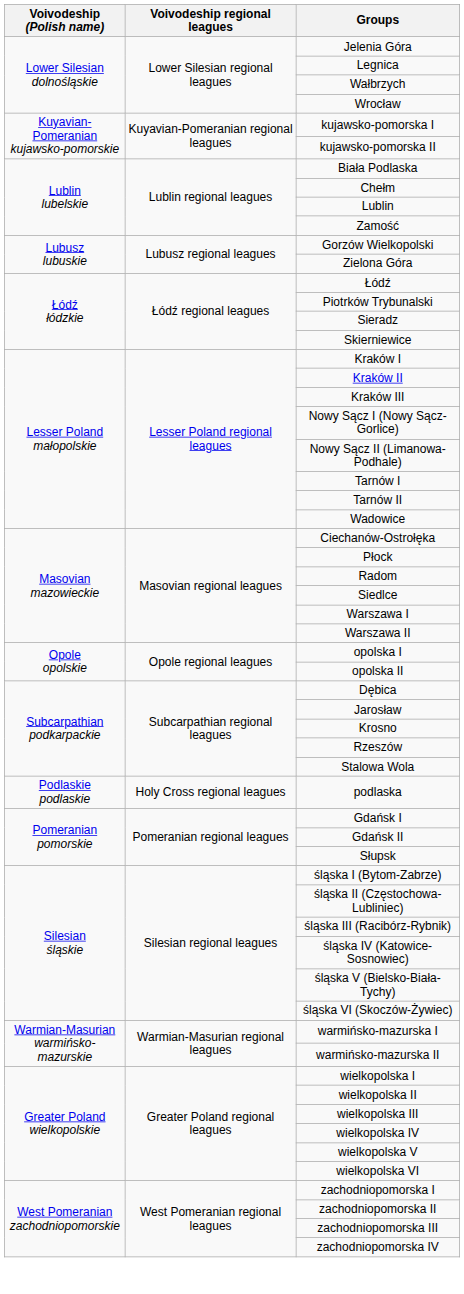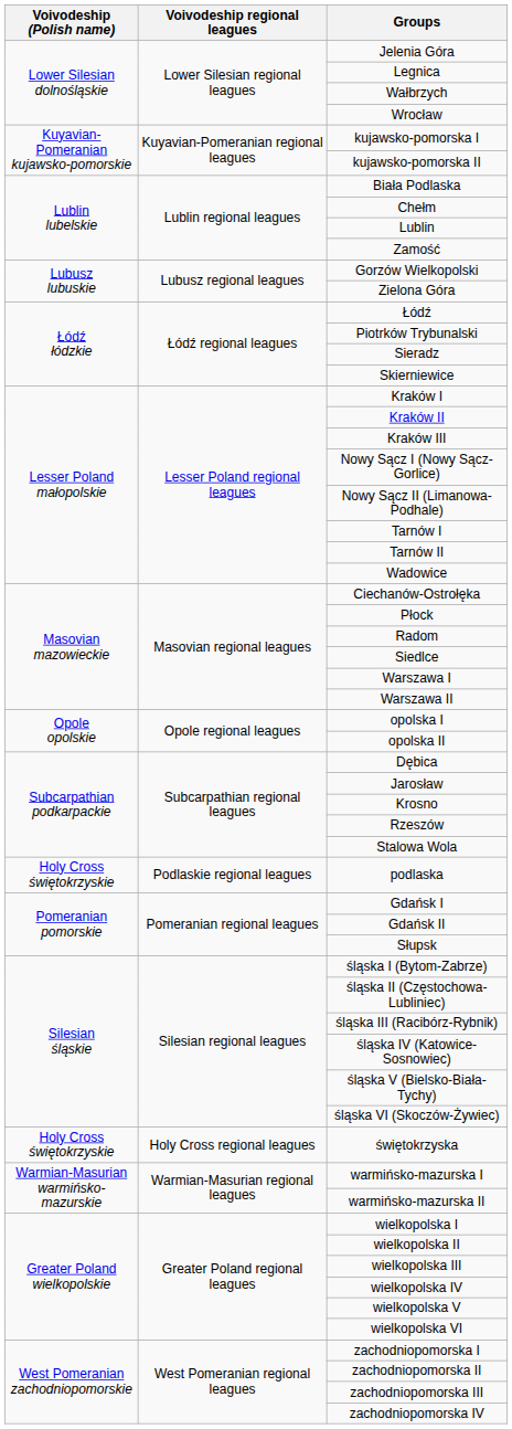 <table class="wikitable" style="text-align: center;">
 <tr>
 <th>Voivodeship <br> <em>(Polish name)</em></th>
 <th>Voivodeship regional leagues</th>
 <th>Groups</th>
 </tr>
 <tr>
 <td rowspan="4"><a href='#'>Lower Silesian</a> <br> <em>dolnośląskie</em></td>
 <td rowspan="4">Lower Silesian regional leagues</td>
 <td>Jelenia Góra</td>
 </tr>
 <tr>
 <td>Legnica</td>
 </tr>
 <tr>
 <td>Wałbrzych</td>
 </tr>
 <tr>
 <td>Wrocław</td>
 </tr>
 <tr>
 <td rowspan="2"><a href='#'>Kuyavian-Pomeranian</a> <br> <em>kujawsko-pomorskie</em></td>
 <td rowspan="2">Kuyavian-Pomeranian regional leagues</td>
 <td>kujawsko-pomorska I</td>
 </tr>
 <tr>
 <td>kujawsko-pomorska II</td>
 </tr>
 <tr>
 <td rowspan="4"><a href='#'>Lublin</a> <br> <em>lubelskie</em></td>
 <td rowspan="4">Lublin regional leagues</td>
 <td>Biała Podlaska</td>
 </tr>
 <tr>
 <td>Chełm</td>
 </tr>
 <tr>
 <td>Lublin</td>
 </tr>
 <tr>
 <td>Zamość</td>
 </tr>
 <tr>
 <td rowspan="2"><a href='#'>Lubusz</a> <br> <em>lubuskie</em></td>
 <td rowspan="2">Lubusz regional leagues</td>
 <td>Gorzów Wielkopolski</td>
 </tr>
 <tr>
 <td>Zielona Góra</td>
 </tr>
 <tr>
 <td rowspan="4"><a href='#'>Łódź</a> <br> <em>łódzkie</em></td>
 <td rowspan="4">Łódź regional leagues</td>
 <td>Łódź</td>
 </tr>
 <tr>
 <td>Piotrków Trybunalski</td>
 </tr>
 <tr>
 <td>Sieradz</td>
 </tr>
 <tr>
 <td>Skierniewice</td>
 </tr>
 <tr>
 <td rowspan="8"><a href='#'>Lesser Poland</a> <br> <em>małopolskie</em></td>
 <td rowspan="8"><a href='#'>Lesser Poland regional leagues</a></td>
 <td>Kraków I</td>
 </tr>
 <tr>
 <td><a href='#'>Kraków II</a></td>
 </tr>
 <tr>
 <td>Kraków III</td>
 </tr>
 <tr>
 <td>Nowy Sącz I (Nowy Sącz-Gorlice)</td>
 </tr>
 <tr>
 <td>Nowy Sącz II (Limanowa-Podhale)</td>
 </tr>
 <tr>
 <td>Tarnów I</td>
 </tr>
 <tr>
 <td>Tarnów II</td>
 </tr>
 <tr>
 <td>Wadowice</td>
 </tr>
 <tr>
 <td rowspan="6"><a href='#'>Masovian</a> <br> <em>mazowieckie</em></td>
 <td rowspan="6">Masovian regional leagues</td>
 <td>Ciechanów-Ostrołęka</td>
 </tr>
 <tr>
 <td>Płock</td>
 </tr>
 <tr>
 <td>Radom</td>
 </tr>
 <tr>
 <td>Siedlce</td>
 </tr>
 <tr>
 <td>Warszawa I</td>
 </tr>
 <tr>
 <td>Warszawa II</td>
 </tr>
 <tr>
 <td rowspan="2"><a href='#'>Opole</a> <br> <em>opolskie</em></td>
 <td rowspan="2">Opole regional leagues</td>
 <td>opolska I</td>
 </tr>
 <tr>
 <td>opolska II</td>
 </tr>
 <tr>
 <td rowspan="5"><a href='#'>Subcarpathian</a> <br> <em>podkarpackie</em></td>
 <td rowspan="5">Subcarpathian regional leagues</td>
 <td>Dębica</td>
 </tr>
 <tr>
 <td>Jarosław</td>
 </tr>
 <tr>
 <td>Krosno</td>
 </tr>
 <tr>
 <td>Rzeszów</td>
 </tr>
 <tr>
 <td>Stalowa Wola</td>
 </tr>
 <tr>
-<td><a href='#'>Podlaskie</a> <br> <em>podlaskie</em></td>
-<td>Holy Cross regional leagues</td>
+<td><a href='#'>Holy Cross</a> <br> <em>świętokrzyskie</em></td>
+<td>Podlaskie regional leagues</td>
 <td>podlaska</td>
 </tr>
 <tr>
 <td rowspan="3"><a href='#'>Pomeranian</a> <br> <em>pomorskie</em></td>
 <td rowspan="3">Pomeranian regional leagues</td>
 <td>Gdańsk I</td>
 </tr>
 <tr>
 <td>Gdańsk II</td>
 </tr>
 <tr>
 <td>Słupsk</td>
 </tr>
 <tr>
 <td rowspan="6"><a href='#'>Silesian</a> <br> <em>śląskie</em></td>
 <td rowspan="6">Silesian regional leagues</td>
 <td>śląska I (Bytom-Zabrze)</td>
 </tr>
 <tr>
 <td>śląska II (Częstochowa-Lubliniec)</td>
 </tr>
 <tr>
 <td>śląska III (Racibórz-Rybnik)</td>
 </tr>
 <tr>
 <td>śląska IV (Katowice-Sosnowiec)</td>
 </tr>
 <tr>
 <td>śląska V (Bielsko-Biała-Tychy)</td>
 </tr>
 <tr>
 <td>śląska VI (Skoczów-Żywiec)</td>
+</tr>
+<tr>
+<td><a href='#'>Holy Cross</a> <br> <em>świętokrzyskie</em></td>
+<td>Holy Cross regional leagues</td>
+<td>świętokrzyska</td>
 </tr>
 <tr>
 <td rowspan="2"><a href='#'>Warmian-Masurian</a> <br> <em>warmińsko-mazurskie</em></td>
 <td rowspan="2">Warmian-Masurian regional leagues</td>
 <td>warmińsko-mazurska I</td>
 </tr>
 <tr>
 <td>warmińsko-mazurska II</td>
 </tr>
 <tr>
 <td rowspan="6"><a href='#'>Greater Poland</a> <br> <em>wielkopolskie</em></td>
 <td rowspan="6">Greater Poland regional leagues</td>
 <td>wielkopolska I</td>
 </tr>
 <tr>
 <td>wielkopolska II</td>
 </tr>
 <tr>
 <td>wielkopolska III</td>
 </tr>
 <tr>
 <td>wielkopolska IV</td>
 </tr>
 <tr>
 <td>wielkopolska V</td>
 </tr>
 <tr>
 <td>wielkopolska VI</td>
 </tr>
 <tr>
 <td rowspan="4"><a href='#'>West Pomeranian</a> <br> <em>zachodniopomorskie</em></td>
 <td rowspan="4">West Pomeranian regional leagues</td>
 <td>zachodniopomorska I</td>
 </tr>
 <tr>
 <td>zachodniopomorska II</td>
 </tr>
 <tr>
 <td>zachodniopomorska III</td>
 </tr>
 <tr>
 <td>zachodniopomorska IV</td>
 </tr>
 </table>
